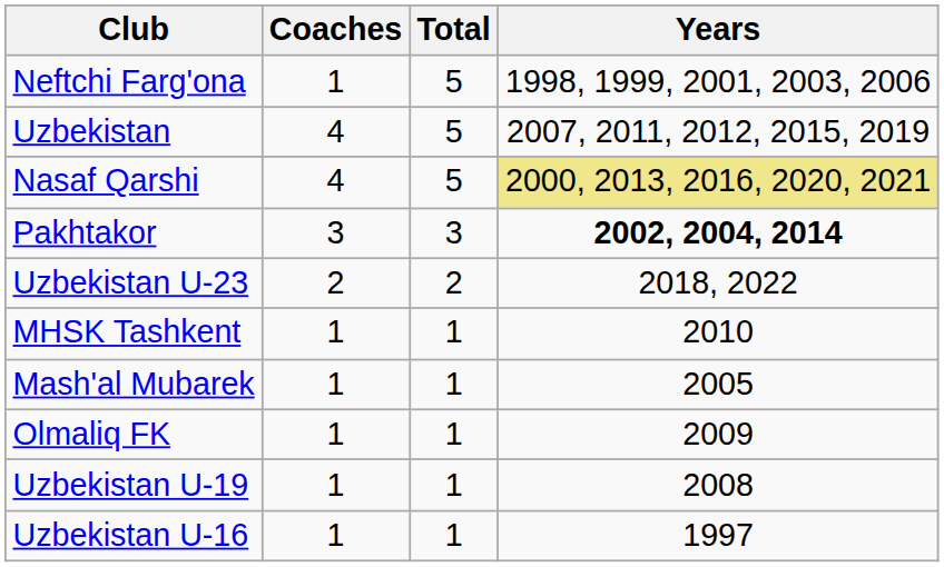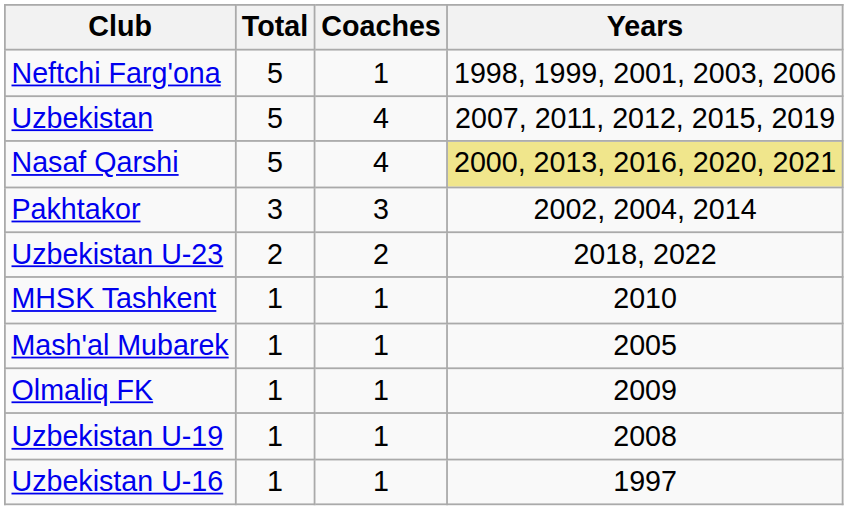 <table class="sortable wikitable">
 <tr>
 <th>Club</th>
+<th>Total</th>
 <th>Coaches</th>
-<th>Total</th>
 <th>Years</th>
 </tr>
 <tr>
 <td><a href='#'>Neftchi Farg'ona</a></td>
+<td align=center>5</td>
 <td align=center>1</td>
-<td align=center>5</td>
 <td align=center>1998, 1999, 2001, 2003, 2006</td>
 </tr>
 <tr>
 <td><a href='#'>Uzbekistan</a></td>
+<td align=center>5</td>
 <td align=center>4</td>
-<td align=center>5</td>
 <td align=center>2007, 2011, 2012, 2015, 2019</td>
 </tr>
 <tr>
 <td><a href='#'>Nasaf Qarshi</a></td>
+<td align=center>5</td>
 <td align=center>4</td>
-<td align=center>5</td>
 <td align=center style="background: khaki;">2000, 2013, 2016, 2020, 2021</td>
 </tr>
 <tr>
 <td><a href='#'>Pakhtakor</a></td>
 <td align=center>3</td>
 <td align=center>3</td>
-<td align=center><strong>2002, 2004, 2014</strong></td>
+<td align=center>2002, 2004, 2014</td>
 </tr>
 <tr>
 <td><a href='#'>Uzbekistan U-23</a></td>
 <td align=center>2</td>
 <td align=center>2</td>
 <td align=center>2018, 2022</td>
 </tr>
 <tr>
 <td><a href='#'>MHSK Tashkent</a></td>
 <td align=center>1</td>
 <td align=center>1</td>
 <td align=center>2010</td>
 </tr>
 <tr>
 <td><a href='#'>Mash'al Mubarek</a></td>
 <td align=center>1</td>
 <td align=center>1</td>
 <td align=center>2005</td>
 </tr>
 <tr>
 <td><a href='#'>Olmaliq FK</a></td>
 <td align=center>1</td>
 <td align=center>1</td>
 <td align=center>2009</td>
 </tr>
 <tr>
 <td><a href='#'>Uzbekistan U-19</a></td>
 <td align=center>1</td>
 <td align=center>1</td>
 <td align=center>2008</td>
 </tr>
 <tr>
 <td><a href='#'>Uzbekistan U-16</a></td>
 <td align=center>1</td>
 <td align=center>1</td>
 <td align=center>1997</td>
 </tr>
 </table>
